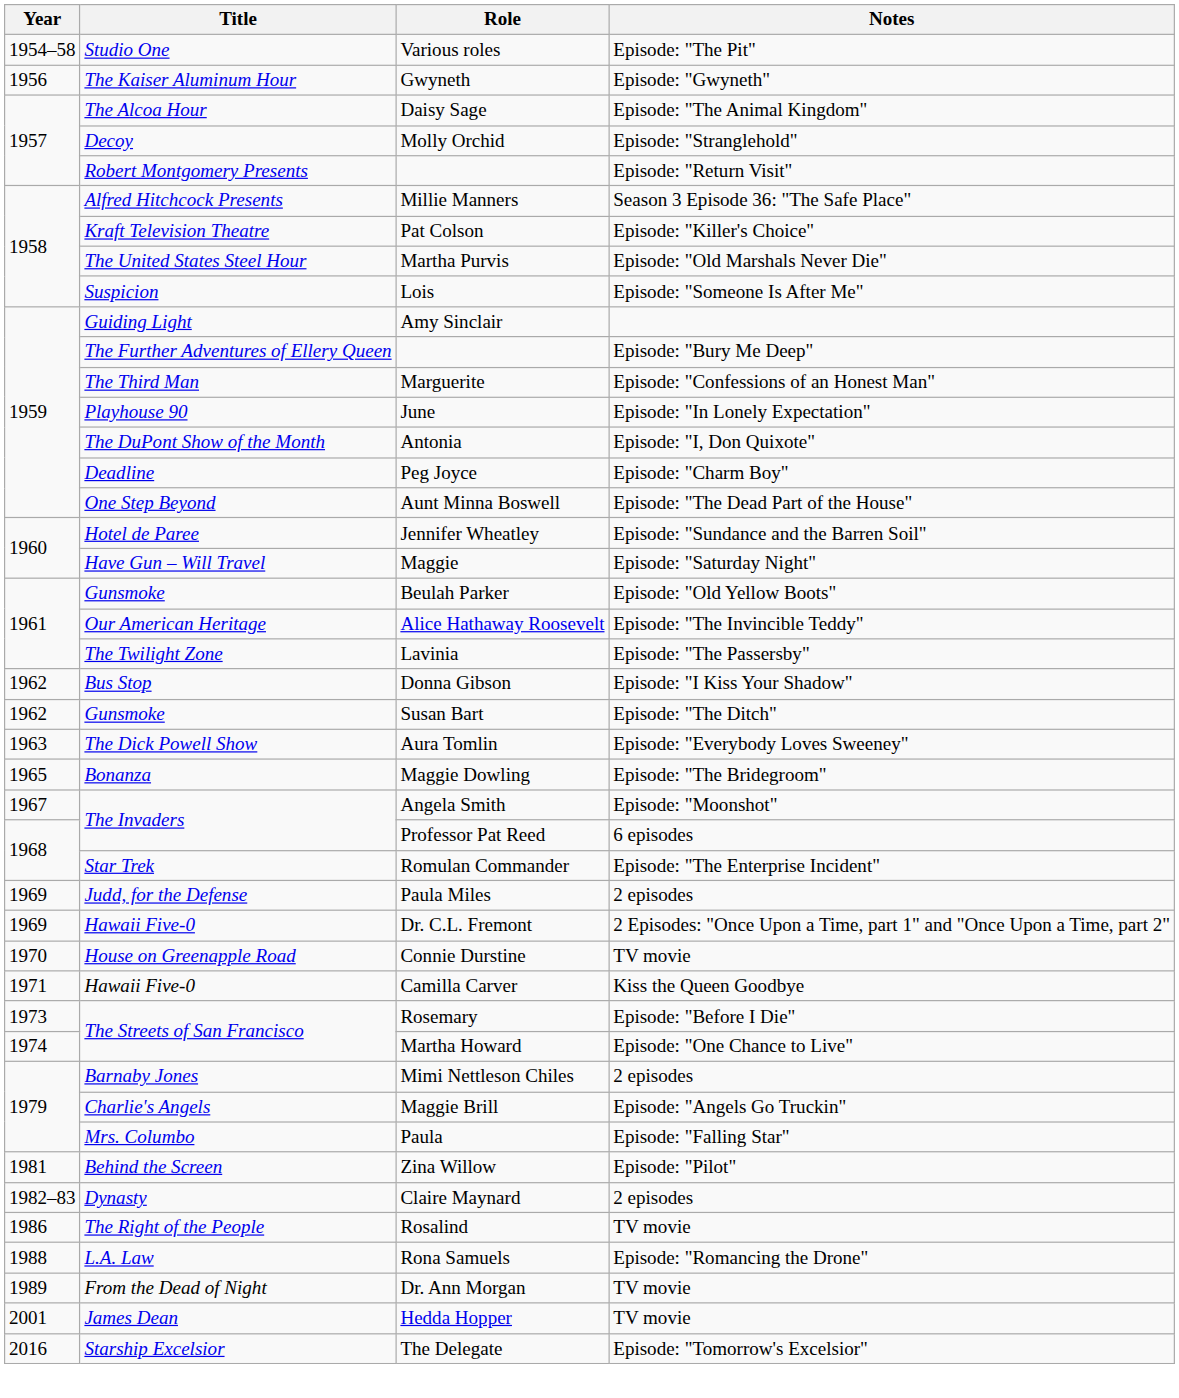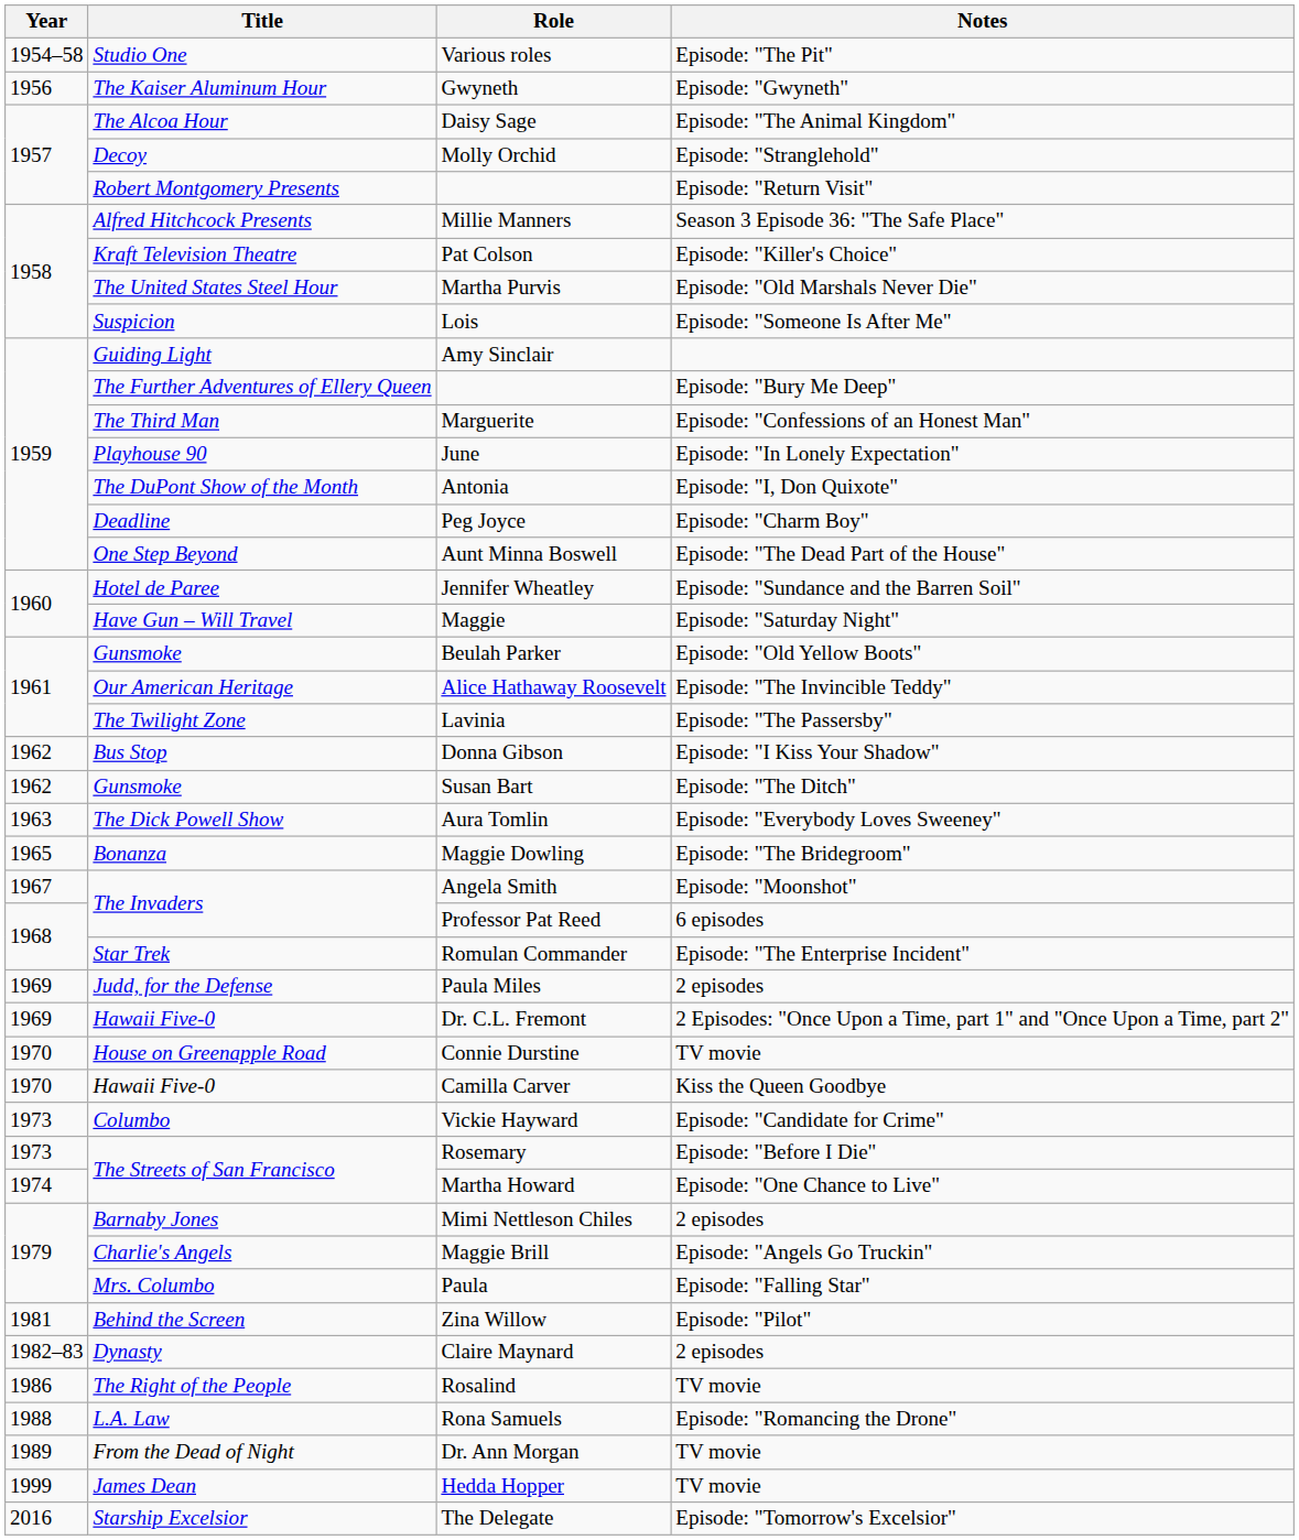 <table class="wikitable sortable">
 <tr>
 <th>Year</th>
 <th>Title</th>
 <th>Role</th>
 <th class="unsortable">Notes</th>
 </tr>
 <tr>
 <td>1954–58</td>
 <td><em><a href='#'>Studio One</a></em></td>
 <td>Various roles</td>
 <td>Episode: "The Pit"</td>
 </tr>
 <tr>
 <td>1956</td>
 <td><em><a href='#'>The Kaiser Aluminum Hour</a></em></td>
 <td>Gwyneth</td>
 <td>Episode: "Gwyneth"</td>
 </tr>
 <tr>
 <td rowspan=3>1957</td>
 <td><em><a href='#'>The Alcoa Hour</a></em></td>
 <td>Daisy Sage</td>
 <td>Episode: "The Animal Kingdom"</td>
 </tr>
 <tr>
 <td><em><a href='#'>Decoy</a></em></td>
 <td>Molly Orchid</td>
 <td>Episode: "Stranglehold"</td>
 </tr>
 <tr>
 <td><em><a href='#'>Robert Montgomery Presents</a></em></td>
 <td></td>
 <td>Episode: "Return Visit"</td>
 </tr>
 <tr>
 <td rowspan=4>1958</td>
 <td><em><a href='#'>Alfred Hitchcock Presents</a></em></td>
 <td>Millie Manners</td>
 <td>Season 3 Episode 36: "The Safe Place"</td>
 </tr>
 <tr>
 <td><em><a href='#'>Kraft Television Theatre</a></em></td>
 <td>Pat Colson</td>
 <td>Episode: "Killer's Choice"</td>
 </tr>
 <tr>
 <td><em><a href='#'>The United States Steel Hour</a></em></td>
 <td>Martha Purvis</td>
 <td>Episode: "Old Marshals Never Die"</td>
 </tr>
 <tr>
 <td><em><a href='#'>Suspicion</a></em></td>
 <td>Lois</td>
 <td>Episode: "Someone Is After Me"</td>
 </tr>
 <tr>
 <td rowspan=7>1959</td>
 <td><em><a href='#'>Guiding Light</a></em></td>
 <td>Amy Sinclair</td>
 <td></td>
 </tr>
 <tr>
 <td><em><a href='#'>The Further Adventures of Ellery Queen</a></em></td>
 <td></td>
 <td>Episode: "Bury Me Deep"</td>
 </tr>
 <tr>
 <td><em><a href='#'>The Third Man</a></em></td>
 <td>Marguerite</td>
 <td>Episode: "Confessions of an Honest Man"</td>
 </tr>
 <tr>
 <td><em><a href='#'>Playhouse 90</a></em></td>
 <td>June</td>
 <td>Episode: "In Lonely Expectation"</td>
 </tr>
 <tr>
 <td><em><a href='#'>The DuPont Show of the Month</a></em></td>
 <td>Antonia</td>
 <td>Episode: "I, Don Quixote"</td>
 </tr>
 <tr>
 <td><em><a href='#'>Deadline</a></em></td>
 <td>Peg Joyce</td>
 <td>Episode: "Charm Boy"</td>
 </tr>
 <tr>
 <td><em><a href='#'>One Step Beyond</a></em></td>
 <td>Aunt Minna Boswell</td>
 <td>Episode: "The Dead Part of the House"</td>
 </tr>
 <tr>
 <td rowspan="2">1960</td>
 <td><em><a href='#'>Hotel de Paree</a></em></td>
 <td>Jennifer Wheatley</td>
 <td>Episode: "Sundance and the Barren Soil"</td>
 </tr>
 <tr>
 <td><em><a href='#'>Have Gun – Will Travel</a></em></td>
 <td>Maggie</td>
 <td>Episode: "Saturday Night"</td>
 </tr>
 <tr>
 <td rowspan="3">1961</td>
 <td><em><a href='#'>Gunsmoke</a></em></td>
 <td>Beulah Parker</td>
 <td>Episode: "Old Yellow Boots"</td>
 </tr>
 <tr>
 <td><em><a href='#'>Our American Heritage</a></em></td>
 <td><a href='#'>Alice Hathaway Roosevelt</a></td>
 <td>Episode: "The Invincible Teddy"</td>
 </tr>
 <tr>
 <td><em><a href='#'>The Twilight Zone</a></em></td>
 <td>Lavinia</td>
 <td>Episode: "The Passersby"</td>
 </tr>
 <tr>
 <td>1962</td>
 <td><em><a href='#'>Bus Stop</a></em></td>
 <td>Donna Gibson</td>
 <td>Episode: "I Kiss Your Shadow"</td>
 </tr>
 <tr>
 <td>1962</td>
 <td><em><a href='#'>Gunsmoke</a></em></td>
 <td>Susan Bart</td>
 <td>Episode: "The Ditch"</td>
 </tr>
 <tr>
 <td>1963</td>
 <td><em><a href='#'>The Dick Powell Show</a></em></td>
 <td>Aura Tomlin</td>
 <td>Episode: "Everybody Loves Sweeney"</td>
 </tr>
 <tr>
 <td>1965</td>
 <td><em><a href='#'>Bonanza</a></em></td>
 <td>Maggie Dowling</td>
 <td>Episode: "The Bridegroom"</td>
 </tr>
 <tr>
 <td>1967</td>
 <td rowspan="2"><em><a href='#'>The Invaders</a></em></td>
 <td>Angela Smith</td>
 <td>Episode: "Moonshot"</td>
 </tr>
 <tr>
 <td rowspan="2">1968</td>
 <td>Professor Pat Reed</td>
 <td>6 episodes</td>
 </tr>
 <tr>
 <td><em><a href='#'>Star Trek</a></em></td>
 <td>Romulan Commander</td>
 <td>Episode: "The Enterprise Incident"</td>
 </tr>
 <tr>
 <td>1969</td>
 <td><em><a href='#'>Judd, for the Defense</a></em></td>
 <td>Paula Miles</td>
 <td>2 episodes</td>
 </tr>
 <tr>
 <td>1969</td>
 <td><em><a href='#'>Hawaii Five-0</a></em></td>
 <td>Dr. C.L. Fremont</td>
 <td>2 Episodes: "Once Upon a Time, part 1" and "Once Upon a Time, part 2"</td>
 </tr>
 <tr>
 <td>1970</td>
 <td><em><a href='#'>House on Greenapple Road</a></em></td>
 <td>Connie Durstine</td>
 <td>TV movie</td>
 </tr>
 <tr>
-<td>1971</td>
+<td>1970</td>
 <td><em>Hawaii Five-0</em></td>
 <td>Camilla Carver</td>
 <td>Kiss the Queen Goodbye</td>
+</tr>
+<tr>
+<td>1973</td>
+<td><em><a href='#'>Columbo</a></em></td>
+<td>Vickie Hayward</td>
+<td>Episode: "Candidate for Crime"</td>
 </tr>
 <tr>
 <td>1973</td>
 <td rowspan=2><em><a href='#'>The Streets of San Francisco</a></em></td>
 <td>Rosemary</td>
 <td>Episode: "Before I Die"</td>
 </tr>
 <tr>
 <td>1974</td>
 <td>Martha Howard</td>
 <td>Episode: "One Chance to Live"</td>
 </tr>
 <tr>
 <td rowspan=3>1979</td>
 <td><em><a href='#'>Barnaby Jones</a></em></td>
 <td>Mimi Nettleson Chiles</td>
 <td>2 episodes</td>
 </tr>
 <tr>
 <td><em><a href='#'>Charlie's Angels</a></em></td>
 <td>Maggie Brill</td>
 <td>Episode: "Angels Go Truckin"</td>
 </tr>
 <tr>
 <td><em><a href='#'>Mrs. Columbo</a></em></td>
 <td>Paula</td>
 <td>Episode: "Falling Star"</td>
 </tr>
 <tr>
 <td>1981</td>
 <td><em><a href='#'>Behind the Screen</a></em></td>
 <td>Zina Willow</td>
 <td>Episode: "Pilot"</td>
 </tr>
 <tr>
 <td>1982–83</td>
 <td><em><a href='#'>Dynasty</a></em></td>
 <td>Claire Maynard</td>
 <td>2 episodes</td>
 </tr>
 <tr>
 <td>1986</td>
 <td><em><a href='#'>The Right of the People</a></em></td>
 <td>Rosalind</td>
 <td>TV movie</td>
 </tr>
 <tr>
 <td>1988</td>
 <td><em><a href='#'>L.A. Law</a></em></td>
 <td>Rona Samuels</td>
 <td>Episode: "Romancing the Drone"</td>
 </tr>
 <tr>
 <td>1989</td>
 <td><em>From the Dead of Night</em></td>
 <td>Dr. Ann Morgan</td>
 <td>TV movie</td>
 </tr>
 <tr>
-<td>2001</td>
+<td>1999</td>
 <td><em><a href='#'>James Dean</a></em></td>
 <td><a href='#'>Hedda Hopper</a></td>
 <td>TV movie</td>
 </tr>
 <tr>
 <td>2016</td>
 <td><em><a href='#'>Starship Excelsior</a></em></td>
 <td>The Delegate</td>
 <td>Episode: "Tomorrow's Excelsior"</td>
 </tr>
 </table>
